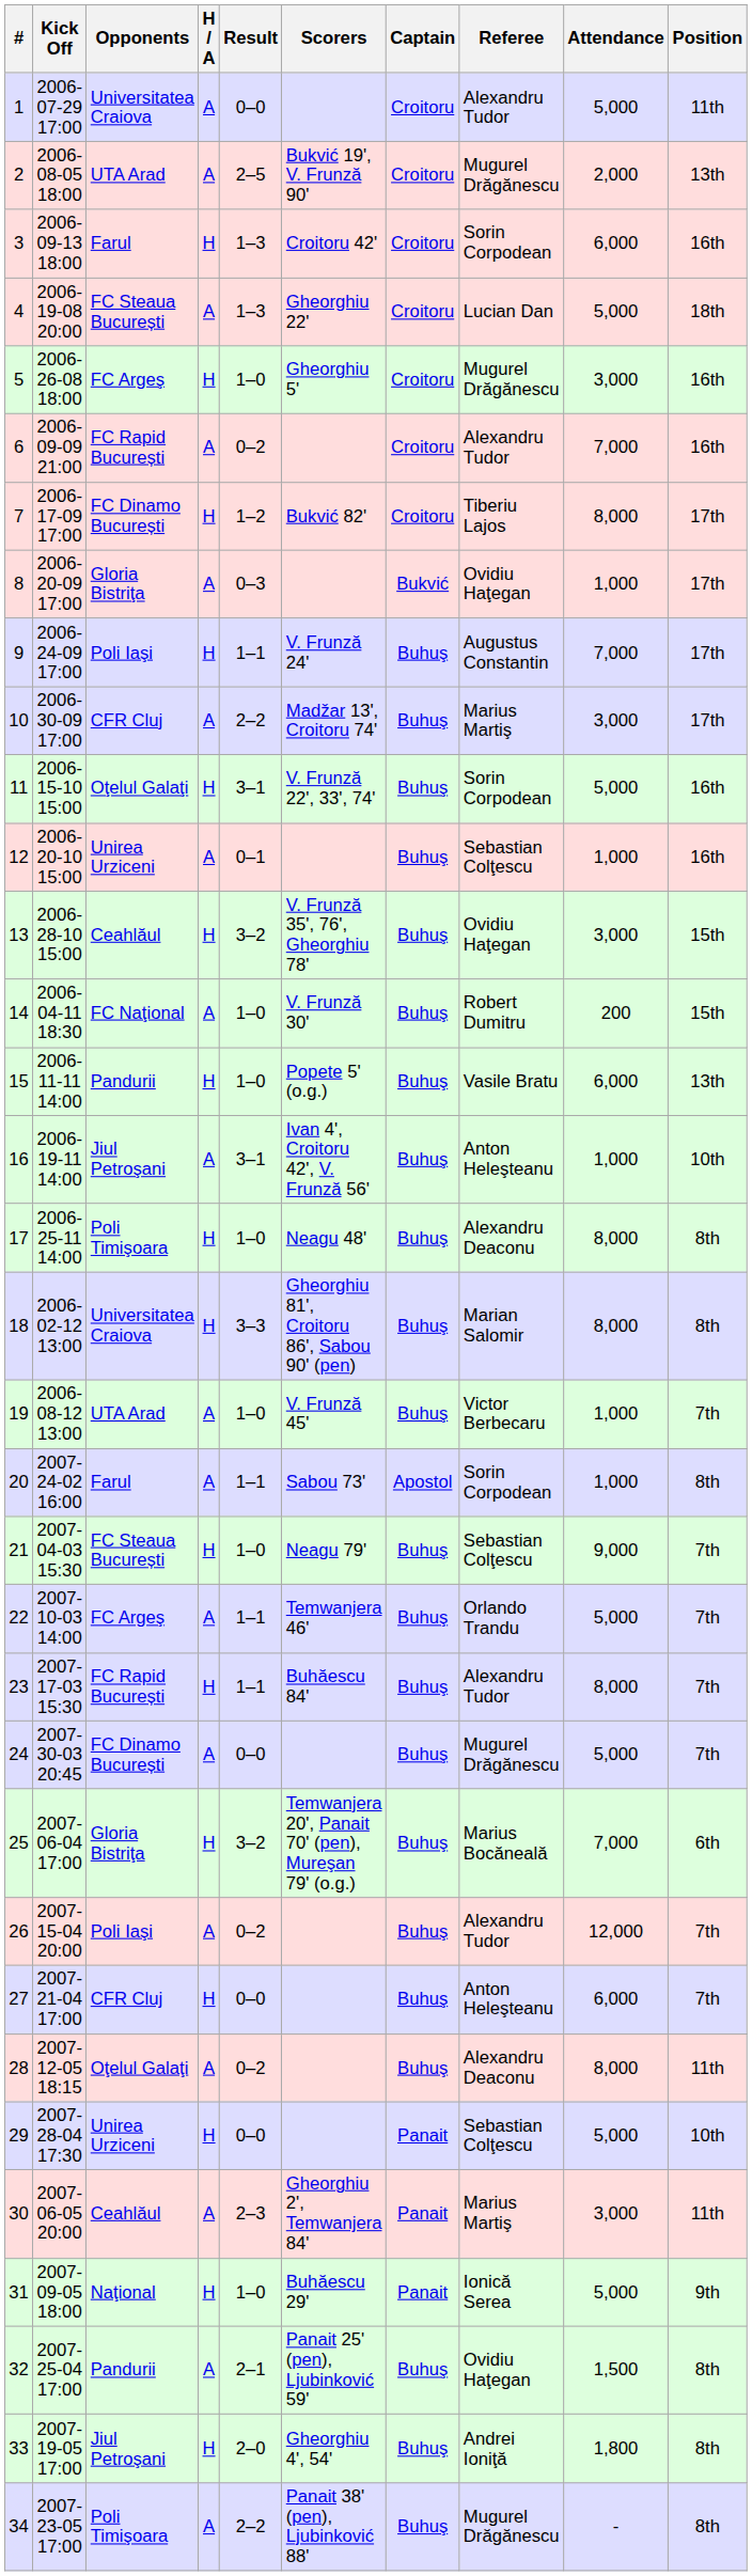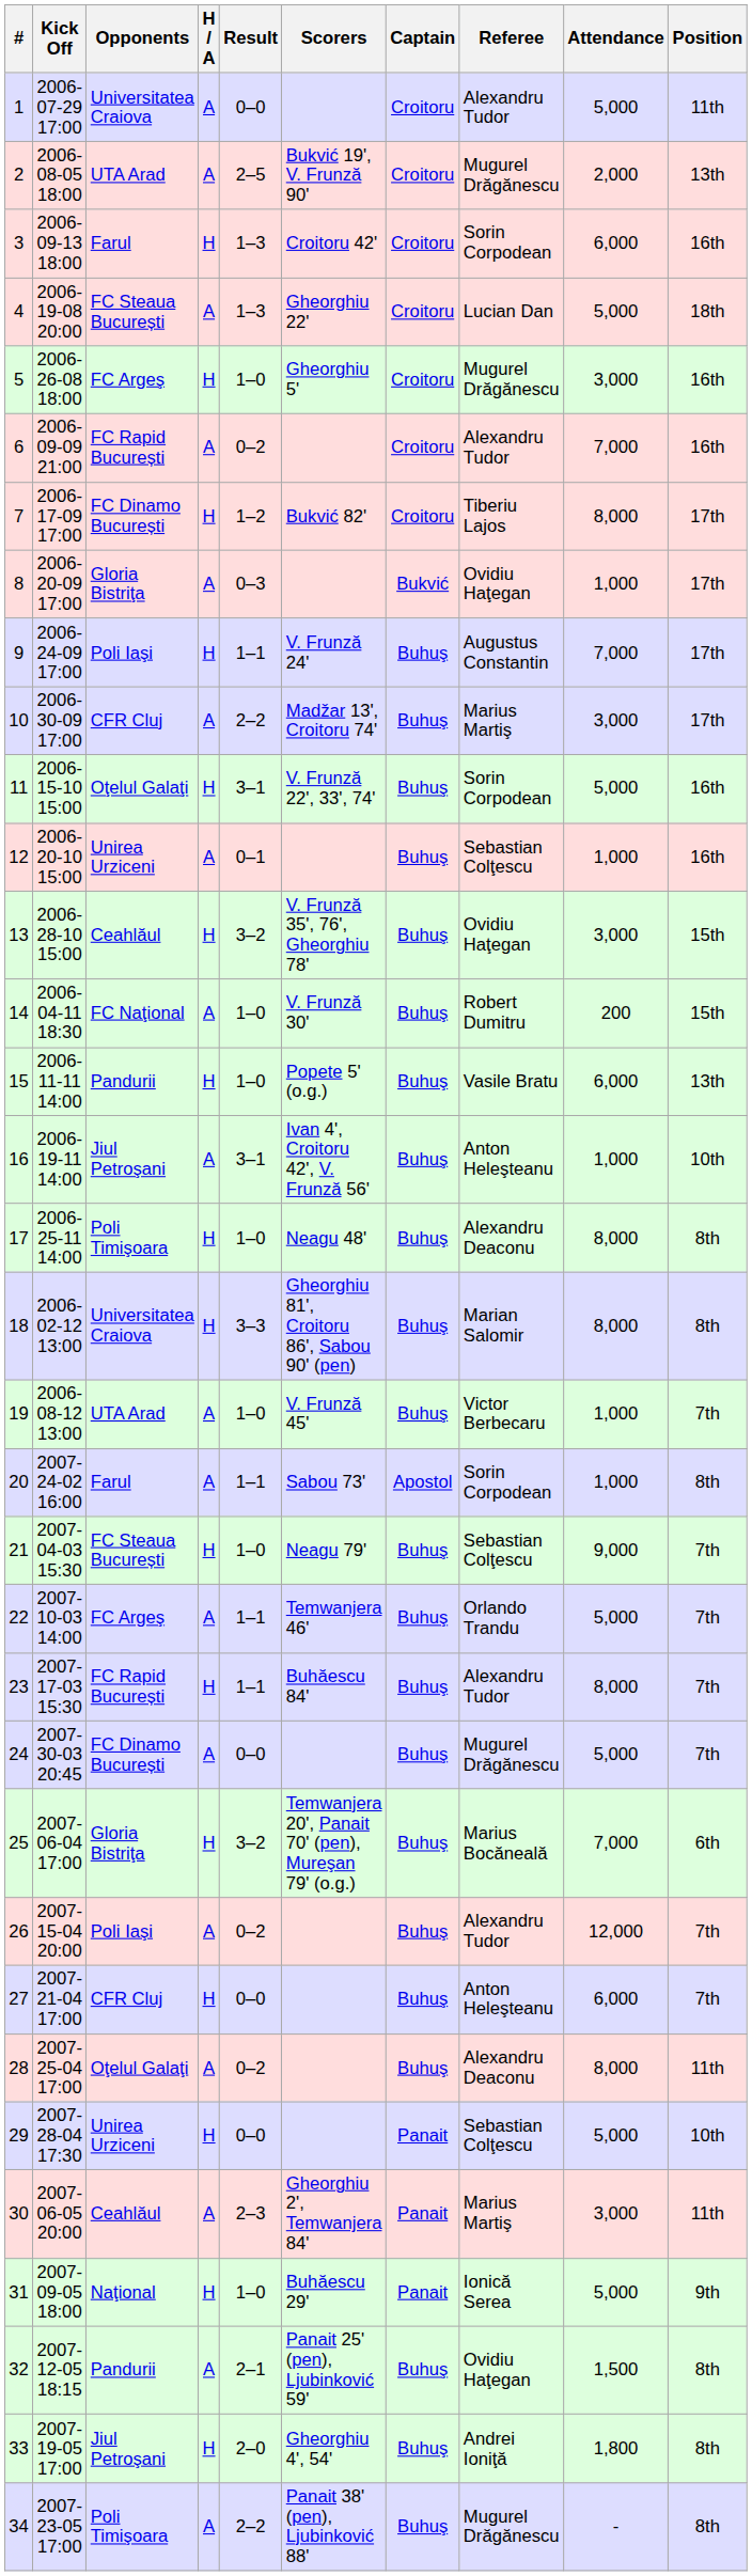 <table class="wikitable" style="width:100%;">
 <tr style="background:#f0f6ff;">
 <th>#</th>
 <th>Kick Off</th>
 <th>Opponents</th>
 <th>H / A</th>
 <th>Result</th>
 <th>Scorers</th>
 <th>Captain</th>
 <th>Referee</th>
 <th>Attendance</th>
 <th>Position</th>
 </tr>
 <tr bgcolor="#ddddff">
 <td align=center>1</td>
 <td align=center>2006-07-29 17:00</td>
 <td><a href='#'>Universitatea Craiova</a></td>
 <td align=center><a href='#'>A</a></td>
 <td align=center>0–0</td>
 <td></td>
 <td align=center><a href='#'>Croitoru</a></td>
 <td>Alexandru Tudor</td>
 <td align=center>5,000</td>
 <td align=center>11th</td>
 </tr>
 <tr bgcolor="#ffdddd">
 <td align=center>2</td>
 <td align=center>2006-08-05 18:00</td>
 <td><a href='#'>UTA Arad</a></td>
 <td align=center><a href='#'>A</a></td>
 <td align=center>2–5</td>
 <td><a href='#'>Bukvić</a> 19', <a href='#'>V. Frunză</a> 90'</td>
 <td align=center><a href='#'>Croitoru</a></td>
 <td>Mugurel Drăgănescu</td>
 <td align=center>2,000</td>
 <td align=center>13th</td>
 </tr>
 <tr bgcolor="#ffdddd">
 <td align=center>3</td>
 <td align=center>2006-09-13 18:00</td>
 <td><a href='#'>Farul</a></td>
 <td align=center><a href='#'>H</a></td>
 <td align=center>1–3</td>
 <td><a href='#'>Croitoru</a> 42'</td>
 <td align=center><a href='#'>Croitoru</a></td>
 <td>Sorin Corpodean</td>
 <td align=center>6,000</td>
 <td align=center>16th</td>
 </tr>
 <tr bgcolor="#ffdddd">
 <td align=center>4</td>
 <td align=center>2006-19-08 20:00</td>
 <td><a href='#'>FC Steaua București</a></td>
 <td align=center><a href='#'>A</a></td>
 <td align=center>1–3</td>
 <td><a href='#'>Gheorghiu</a> 22'</td>
 <td align=center><a href='#'>Croitoru</a></td>
 <td>Lucian Dan</td>
 <td align=center>5,000</td>
 <td align=center>18th</td>
 </tr>
 <tr bgcolor="#ddffdd">
 <td align=center>5</td>
 <td align=center>2006-26-08 18:00</td>
 <td><a href='#'>FC Argeş</a></td>
 <td align=center><a href='#'>H</a></td>
 <td align=center>1–0</td>
 <td><a href='#'>Gheorghiu</a> 5'</td>
 <td align=center><a href='#'>Croitoru</a></td>
 <td>Mugurel Drăgănescu</td>
 <td align=center>3,000</td>
 <td align=center>16th</td>
 </tr>
 <tr bgcolor="#ffdddd">
 <td align=center>6</td>
 <td align=center>2006-09-09 21:00</td>
 <td><a href='#'>FC Rapid București</a></td>
 <td align=center><a href='#'>A</a></td>
 <td align=center>0–2</td>
 <td></td>
 <td align=center><a href='#'>Croitoru</a></td>
 <td>Alexandru Tudor</td>
 <td align=center>7,000</td>
 <td align=center>16th</td>
 </tr>
 <tr bgcolor="#ffdddd">
 <td align=center>7</td>
 <td align=center>2006-17-09 17:00</td>
 <td><a href='#'>FC Dinamo București</a></td>
 <td align=center><a href='#'>H</a></td>
 <td align=center>1–2</td>
 <td><a href='#'>Bukvić</a> 82'</td>
 <td align=center><a href='#'>Croitoru</a></td>
 <td>Tiberiu Lajos</td>
 <td align=center>8,000</td>
 <td align=center>17th</td>
 </tr>
 <tr bgcolor="#ffdddd">
 <td align=center>8</td>
 <td align=center>2006-20-09 17:00</td>
 <td><a href='#'>Gloria Bistriţa</a></td>
 <td align=center><a href='#'>A</a></td>
 <td align=center>0–3</td>
 <td></td>
 <td align=center><a href='#'>Bukvić</a></td>
 <td>Ovidiu Haţegan</td>
 <td align=center>1,000</td>
 <td align=center>17th</td>
 </tr>
 <tr bgcolor="#ddddff">
 <td align=center>9</td>
 <td align=center>2006-24-09 17:00</td>
 <td><a href='#'>Poli Iaşi</a></td>
 <td align=center><a href='#'>H</a></td>
 <td align=center>1–1</td>
 <td><a href='#'>V. Frunză</a> 24'</td>
 <td align=center><a href='#'>Buhuş</a></td>
 <td>Augustus Constantin</td>
 <td align=center>7,000</td>
 <td align=center>17th</td>
 </tr>
 <tr bgcolor="#ddddff">
 <td align=center>10</td>
 <td align=center>2006-30-09 17:00</td>
 <td><a href='#'>CFR Cluj</a></td>
 <td align=center><a href='#'>A</a></td>
 <td align=center>2–2</td>
 <td><a href='#'>Madžar</a> 13', <a href='#'>Croitoru</a> 74'</td>
 <td align=center><a href='#'>Buhuş</a></td>
 <td>Marius Martiş</td>
 <td align=center>3,000</td>
 <td align=center>17th</td>
 </tr>
 <tr bgcolor="#ddffdd">
 <td align=center>11</td>
 <td align=center>2006-15-10 15:00</td>
 <td><a href='#'>Oţelul Galaţi</a></td>
 <td align=center><a href='#'>H</a></td>
 <td align=center>3–1</td>
 <td><a href='#'>V. Frunză</a> 22', 33', 74'</td>
 <td align=center><a href='#'>Buhuş</a></td>
 <td>Sorin Corpodean</td>
 <td align=center>5,000</td>
 <td align=center>16th</td>
 </tr>
 <tr bgcolor="#ffdddd">
 <td align=center>12</td>
 <td align=center>2006-20-10 15:00</td>
 <td><a href='#'>Unirea Urziceni</a></td>
 <td align=center><a href='#'>A</a></td>
 <td align=center>0–1</td>
 <td></td>
 <td align=center><a href='#'>Buhuş</a></td>
 <td>Sebastian Colţescu</td>
 <td align=center>1,000</td>
 <td align=center>16th</td>
 </tr>
 <tr bgcolor="#ddffdd">
 <td align=center>13</td>
 <td align=center>2006-28-10 15:00</td>
 <td><a href='#'>Ceahlăul</a></td>
 <td align=center><a href='#'>H</a></td>
 <td align=center>3–2</td>
 <td><a href='#'>V. Frunză</a> 35', 76', <a href='#'>Gheorghiu</a> 78'</td>
 <td align=center><a href='#'>Buhuş</a></td>
 <td>Ovidiu Haţegan</td>
 <td align=center>3,000</td>
 <td align=center>15th</td>
 </tr>
 <tr bgcolor="#ddffdd">
 <td align=center>14</td>
 <td align=center>2006-04-11 18:30</td>
 <td><a href='#'>FC Naţional</a></td>
 <td align=center><a href='#'>A</a></td>
 <td align=center>1–0</td>
 <td><a href='#'>V. Frunză</a> 30'</td>
 <td align=center><a href='#'>Buhuş</a></td>
 <td>Robert Dumitru</td>
 <td align=center>200</td>
 <td align=center>15th</td>
 </tr>
 <tr bgcolor="#ddffdd">
 <td align=center>15</td>
 <td align=center>2006-11-11 14:00</td>
 <td><a href='#'>Pandurii</a></td>
 <td align=center><a href='#'>H</a></td>
 <td align=center>1–0</td>
 <td><a href='#'>Popete</a> 5' (o.g.)</td>
 <td align=center><a href='#'>Buhuş</a></td>
 <td>Vasile Bratu</td>
 <td align=center>6,000</td>
 <td align=center>13th</td>
 </tr>
 <tr bgcolor="#ddffdd">
 <td align=center>16</td>
 <td align=center>2006-19-11 14:00</td>
 <td><a href='#'>Jiul Petroşani</a></td>
 <td align=center><a href='#'>A</a></td>
 <td align=center>3–1</td>
 <td><a href='#'>Ivan</a> 4', <a href='#'>Croitoru</a> 42', <a href='#'>V. Frunză</a> 56'</td>
 <td align=center><a href='#'>Buhuş</a></td>
 <td>Anton Heleşteanu</td>
 <td align=center>1,000</td>
 <td align=center>10th</td>
 </tr>
 <tr bgcolor="#ddffdd">
 <td align=center>17</td>
 <td align=center>2006-25-11 14:00</td>
 <td><a href='#'>Poli Timişoara</a></td>
 <td align=center><a href='#'>H</a></td>
 <td align=center>1–0</td>
 <td><a href='#'>Neagu</a> 48'</td>
 <td align=center><a href='#'>Buhuş</a></td>
 <td>Alexandru Deaconu</td>
 <td align=center>8,000</td>
 <td align=center>8th</td>
 </tr>
 <tr bgcolor="#ddddff">
 <td align=center>18</td>
 <td align=center>2006-02-12 13:00</td>
 <td><a href='#'>Universitatea Craiova</a></td>
 <td align=center><a href='#'>H</a></td>
 <td align=center>3–3</td>
 <td><a href='#'>Gheorghiu</a> 81', <a href='#'>Croitoru</a> 86', <a href='#'>Sabou</a> 90' (<a href='#'>pen</a>)</td>
 <td align=center><a href='#'>Buhuş</a></td>
 <td>Marian Salomir</td>
 <td align=center>8,000</td>
 <td align=center>8th</td>
 </tr>
 <tr bgcolor="#ddffdd">
 <td align=center>19</td>
 <td align=center>2006-08-12 13:00</td>
 <td><a href='#'>UTA Arad</a></td>
 <td align=center><a href='#'>A</a></td>
 <td align=center>1–0</td>
 <td><a href='#'>V. Frunză</a> 45'</td>
 <td align=center><a href='#'>Buhuş</a></td>
 <td>Victor Berbecaru</td>
 <td align=center>1,000</td>
 <td align=center>7th</td>
 </tr>
 <tr bgcolor="#ddddff">
 <td align=center>20</td>
 <td align=center>2007-24-02 16:00</td>
 <td><a href='#'>Farul</a></td>
 <td align=center><a href='#'>A</a></td>
 <td align=center>1–1</td>
 <td><a href='#'>Sabou</a> 73'</td>
 <td align=center><a href='#'>Apostol</a></td>
 <td>Sorin Corpodean</td>
 <td align=center>1,000</td>
 <td align=center>8th</td>
 </tr>
 <tr bgcolor="#ddffdd">
 <td align=center>21</td>
 <td align=center>2007-04-03 15:30</td>
 <td><a href='#'>FC Steaua București</a></td>
 <td align=center><a href='#'>H</a></td>
 <td align=center>1–0</td>
 <td><a href='#'>Neagu</a> 79'</td>
 <td align=center><a href='#'>Buhuş</a></td>
 <td>Sebastian Colţescu</td>
 <td align=center>9,000</td>
 <td align=center>7th</td>
 </tr>
 <tr bgcolor="#ddddff">
 <td align=center>22</td>
 <td align=center>2007-10-03 14:00</td>
 <td><a href='#'>FC Argeş</a></td>
 <td align=center><a href='#'>A</a></td>
 <td align=center>1–1</td>
 <td><a href='#'>Temwanjera</a> 46'</td>
 <td align=center><a href='#'>Buhuş</a></td>
 <td>Orlando Trandu</td>
 <td align=center>5,000</td>
 <td align=center>7th</td>
 </tr>
 <tr bgcolor="#ddddff">
 <td align=center>23</td>
 <td align=center>2007-17-03 15:30</td>
 <td><a href='#'>FC Rapid București</a></td>
 <td align=center><a href='#'>H</a></td>
 <td align=center>1–1</td>
 <td><a href='#'>Buhăescu</a> 84'</td>
 <td align=center><a href='#'>Buhuş</a></td>
 <td>Alexandru Tudor</td>
 <td align=center>8,000</td>
 <td align=center>7th</td>
 </tr>
 <tr bgcolor="#ddddff">
 <td align=center>24</td>
 <td align=center>2007-30-03 20:45</td>
 <td><a href='#'>FC Dinamo București</a></td>
 <td align=center><a href='#'>A</a></td>
 <td align=center>0–0</td>
 <td></td>
 <td align=center><a href='#'>Buhuş</a></td>
 <td>Mugurel Drăgănescu</td>
 <td align=center>5,000</td>
 <td align=center>7th</td>
 </tr>
 <tr bgcolor="#ddffdd">
 <td align=center>25</td>
 <td align=center>2007-06-04 17:00</td>
 <td><a href='#'>Gloria Bistriţa</a></td>
 <td align=center><a href='#'>H</a></td>
 <td align=center>3–2</td>
 <td><a href='#'>Temwanjera</a> 20', <a href='#'>Panait</a> 70' (<a href='#'>pen</a>), <a href='#'>Mureşan</a> 79' (o.g.)</td>
 <td align=center><a href='#'>Buhuş</a></td>
 <td>Marius Bocăneală</td>
 <td align=center>7,000</td>
 <td align=center>6th</td>
 </tr>
 <tr bgcolor="#ffdddd">
 <td align=center>26</td>
 <td align=center>2007-15-04 20:00</td>
 <td><a href='#'>Poli Iaşi</a></td>
 <td align=center><a href='#'>A</a></td>
 <td align=center>0–2</td>
 <td></td>
 <td align=center><a href='#'>Buhuş</a></td>
 <td>Alexandru Tudor</td>
 <td align=center>12,000</td>
 <td align=center>7th</td>
 </tr>
 <tr bgcolor="#ddddff">
 <td align=center>27</td>
 <td align=center>2007-21-04 17:00</td>
 <td><a href='#'>CFR Cluj</a></td>
 <td align=center><a href='#'>H</a></td>
 <td align=center>0–0</td>
 <td></td>
 <td align=center><a href='#'>Buhuş</a></td>
 <td>Anton Heleşteanu</td>
 <td align=center>6,000</td>
 <td align=center>7th</td>
 </tr>
 <tr bgcolor="#ffdddd">
 <td align=center>28</td>
-<td align=center>2007-12-05 18:15</td>
+<td align=center>2007-25-04 17:00</td>
 <td><a href='#'>Oţelul Galaţi</a></td>
 <td align=center><a href='#'>A</a></td>
 <td align=center>0–2</td>
 <td></td>
 <td align=center><a href='#'>Buhuş</a></td>
 <td>Alexandru Deaconu</td>
 <td align=center>8,000</td>
 <td align=center>11th</td>
 </tr>
 <tr bgcolor="#ddddff">
 <td align=center>29</td>
 <td align=center>2007-28-04 17:30</td>
 <td><a href='#'>Unirea Urziceni</a></td>
 <td align=center><a href='#'>H</a></td>
 <td align=center>0–0</td>
 <td></td>
 <td align=center><a href='#'>Panait</a></td>
 <td>Sebastian Colţescu</td>
 <td align=center>5,000</td>
 <td align=center>10th</td>
 </tr>
 <tr bgcolor="#ffdddd">
 <td align=center>30</td>
 <td align=center>2007-06-05 20:00</td>
 <td><a href='#'>Ceahlăul</a></td>
 <td align=center><a href='#'>A</a></td>
 <td align=center>2–3</td>
 <td><a href='#'>Gheorghiu</a> 2', <a href='#'>Temwanjera</a> 84'</td>
 <td align=center><a href='#'>Panait</a></td>
 <td>Marius Martiş</td>
 <td align=center>3,000</td>
 <td align=center>11th</td>
 </tr>
 <tr bgcolor="#ddffdd">
 <td align=center>31</td>
 <td align=center>2007-09-05 18:00</td>
 <td><a href='#'>Naţional</a></td>
 <td align=center><a href='#'>H</a></td>
 <td align=center>1–0</td>
 <td><a href='#'>Buhăescu</a> 29'</td>
 <td align=center><a href='#'>Panait</a></td>
 <td>Ionică Serea</td>
 <td align=center>5,000</td>
 <td align=center>9th</td>
 </tr>
 <tr bgcolor="#ddffdd">
 <td align=center>32</td>
-<td align=center>2007-25-04 17:00</td>
+<td align=center>2007-12-05 18:15</td>
 <td><a href='#'>Pandurii</a></td>
 <td align=center><a href='#'>A</a></td>
 <td align=center>2–1</td>
 <td><a href='#'>Panait</a> 25' (<a href='#'>pen</a>), <a href='#'>Ljubinković</a> 59'</td>
 <td align=center><a href='#'>Buhuş</a></td>
 <td>Ovidiu Haţegan</td>
 <td align=center>1,500</td>
 <td align=center>8th</td>
 </tr>
 <tr bgcolor="#ddffdd">
 <td align=center>33</td>
 <td align=center>2007-19-05 17:00</td>
 <td><a href='#'>Jiul Petroşani</a></td>
 <td align=center><a href='#'>H</a></td>
 <td align=center>2–0</td>
 <td><a href='#'>Gheorghiu</a> 4', 54'</td>
 <td align=center><a href='#'>Buhuş</a></td>
 <td>Andrei Ioniţă</td>
 <td align=center>1,800</td>
 <td align=center>8th</td>
 </tr>
 <tr bgcolor="#ddddff">
 <td align=center>34</td>
 <td align=center>2007-23-05 17:00</td>
 <td><a href='#'>Poli Timişoara</a></td>
 <td align=center><a href='#'>A</a></td>
 <td align=center>2–2</td>
 <td><a href='#'>Panait</a> 38' (<a href='#'>pen</a>), <a href='#'>Ljubinković</a> 88'</td>
 <td align=center><a href='#'>Buhuş</a></td>
 <td>Mugurel Drăgănescu</td>
 <td align=center>-</td>
 <td align=center>8th</td>
 </tr>
 </table>
